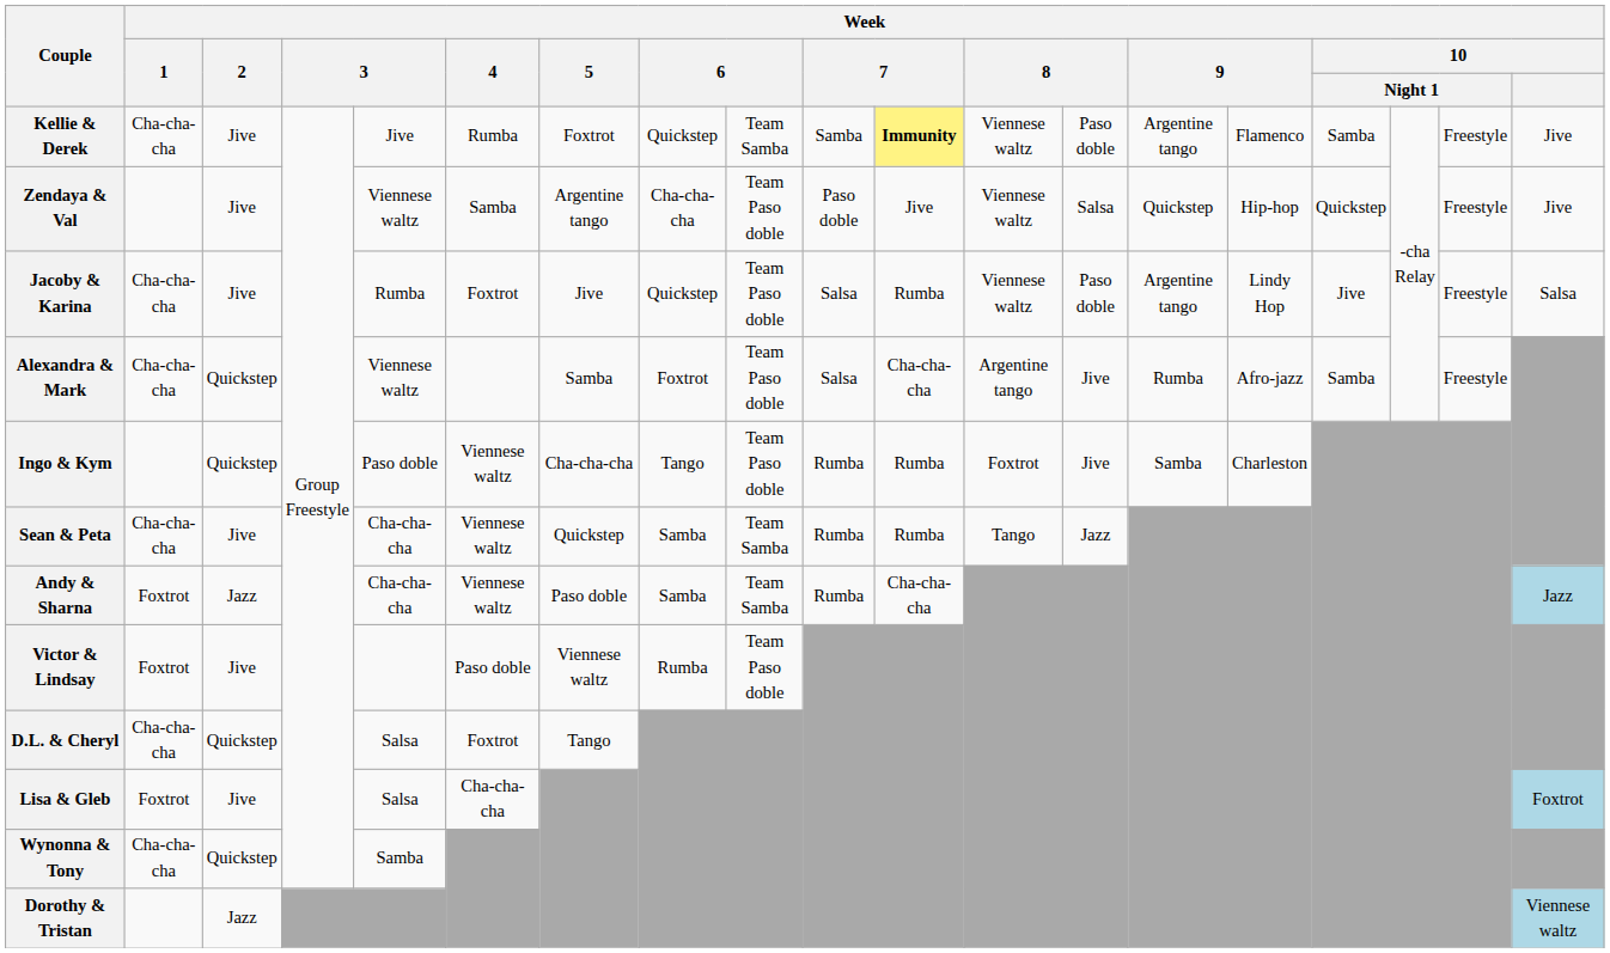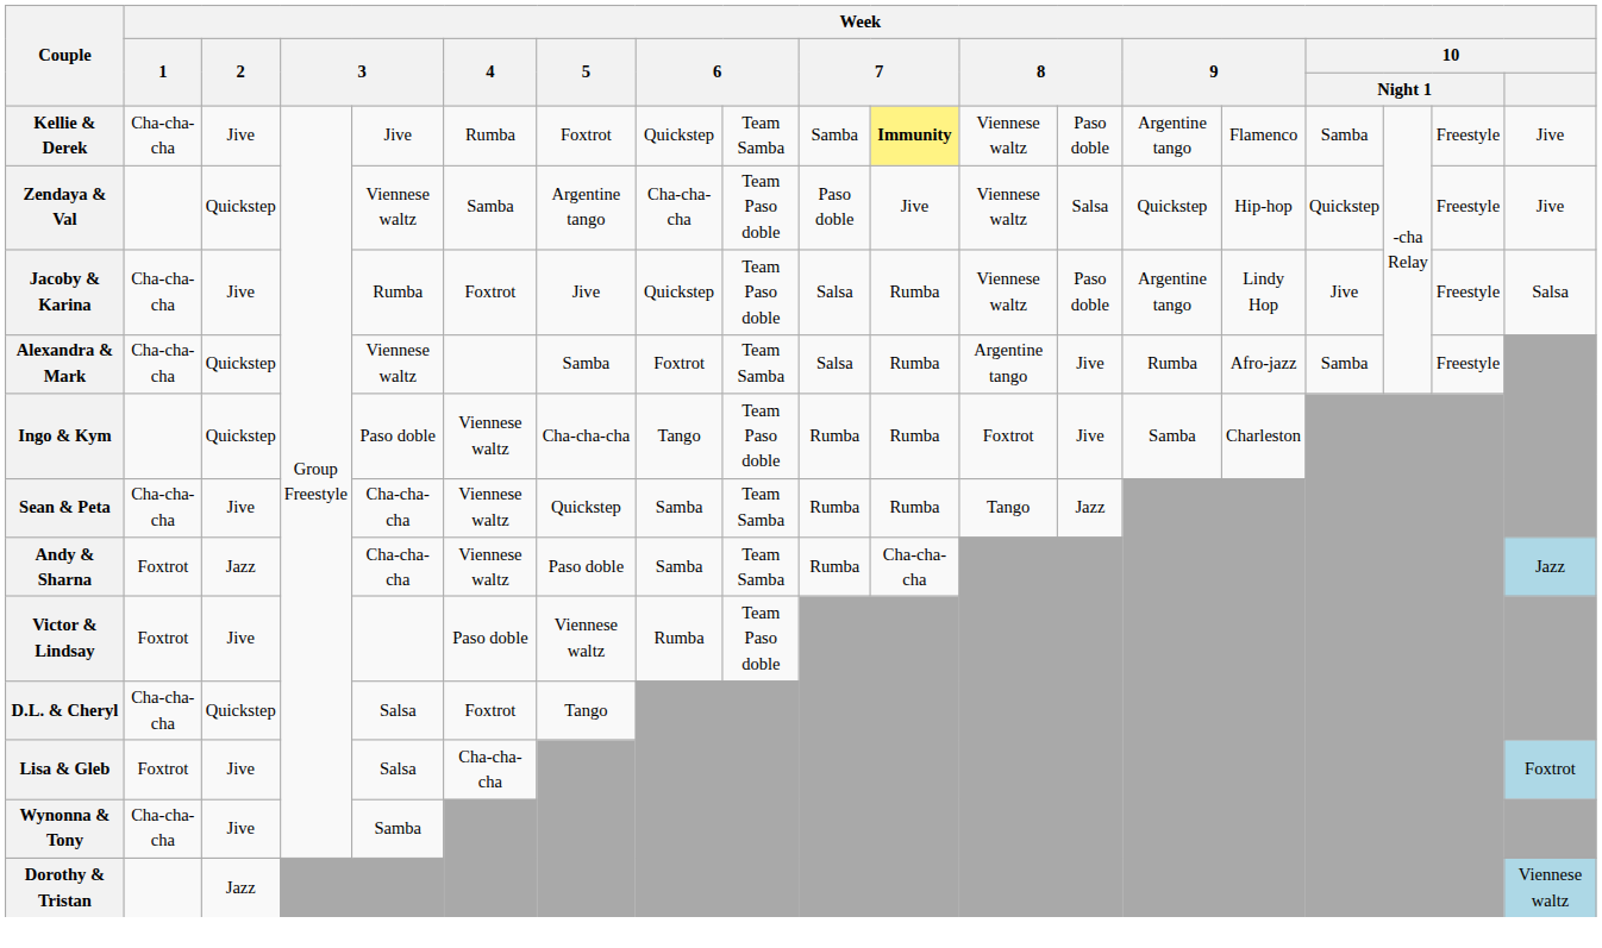 <table class="wikitable unsortable" style="text-align:center; font-size:85%; line-height:20px">
 <tr>
 <th scope="col" rowspan="3">Couple</th>
 <th colspan="18">Week</th>
 </tr>
 <tr>
 <th rowspan="2" scope="col">1</th>
 <th rowspan="2" scope="col">2</th>
 <th colspan="2" rowspan="2" scope="col">3</th>
 <th rowspan="2" scope="col">4</th>
 <th rowspan="2" scope="col">5</th>
 <th colspan="2" rowspan="2" scope="col">6</th>
 <th colspan="2" rowspan="2" scope="col">7</th>
 <th colspan="2" rowspan="2" scope="col">8</th>
 <th colspan="2" rowspan="2" scope="col">9</th>
 <th colspan="4" scope="col">10</th>
 </tr>
 <tr>
 <th colspan="3">Night 1</th>
 <th></th>
 </tr>
 <tr>
 <th scope="row">Kellie & Derek</th>
 <td>Cha-cha-cha</td>
 <td>Jive</td>
 <td rowspan="11">Group<br>Freestyle</td>
 <td>Jive</td>
 <td>Rumba</td>
 <td>Foxtrot</td>
 <td>Quickstep</td>
 <td>Team Samba</td>
 <td>Samba</td>
 <td bgcolor="fff383"><strong>Immunity</strong></td>
 <td>Viennese waltz</td>
 <td>Paso doble</td>
 <td>Argentine tango</td>
 <td>Flamenco</td>
 <td>Samba</td>
 <td rowspan="4">-cha<br>Relay</td>
 <td>Freestyle</td>
 <td>Jive</td>
 </tr>
 <tr>
 <th scope="row">Zendaya & Val</th>
 <td></td>
-<td>Jive</td>
+<td>Quickstep</td>
 <td>Viennese waltz</td>
 <td>Samba</td>
 <td>Argentine tango</td>
 <td>Cha-cha-cha</td>
 <td>Team<br>Paso doble</td>
 <td>Paso doble</td>
 <td>Jive</td>
 <td>Viennese waltz</td>
 <td>Salsa</td>
 <td>Quickstep</td>
 <td>Hip-hop</td>
 <td>Quickstep</td>
 <td>Freestyle</td>
 <td>Jive</td>
 </tr>
 <tr>
 <th scope="row">Jacoby & Karina</th>
 <td>Cha-cha-cha</td>
 <td>Jive</td>
 <td>Rumba</td>
 <td>Foxtrot</td>
 <td>Jive</td>
 <td>Quickstep</td>
 <td>Team<br>Paso doble</td>
 <td>Salsa</td>
 <td>Rumba</td>
 <td>Viennese waltz</td>
 <td>Paso doble</td>
 <td>Argentine tango</td>
 <td>Lindy Hop</td>
 <td>Jive</td>
 <td>Freestyle</td>
 <td>Salsa</td>
 </tr>
 <tr>
 <th scope="row">Alexandra & Mark</th>
 <td>Cha-cha-cha</td>
 <td>Quickstep</td>
 <td>Viennese waltz</td>
 <td></td>
 <td>Samba</td>
 <td>Foxtrot</td>
-<td>Team<br>Paso doble</td>
+<td>Team Samba</td>
 <td>Salsa</td>
-<td>Cha-cha-cha</td>
+<td>Rumba</td>
 <td>Argentine tango</td>
 <td>Jive</td>
 <td>Rumba</td>
 <td>Afro-jazz</td>
 <td>Samba</td>
 <td>Freestyle</td>
 <td rowspan="3" style="background:darkgrey"></td>
 </tr>
 <tr>
 <th scope="row">Ingo & Kym</th>
 <td></td>
 <td>Quickstep</td>
 <td>Paso doble</td>
 <td>Viennese waltz</td>
 <td>Cha-cha-cha</td>
 <td>Tango</td>
 <td>Team<br>Paso doble</td>
 <td>Rumba</td>
 <td>Rumba</td>
 <td>Foxtrot</td>
 <td>Jive</td>
 <td>Samba</td>
 <td>Charleston</td>
 <td colspan="3" rowspan="8" style="background:darkgrey"></td>
 </tr>
 <tr>
 <th scope="row">Sean & Peta</th>
 <td>Cha-cha-cha</td>
 <td>Jive</td>
 <td>Cha-cha-cha</td>
 <td>Viennese waltz</td>
 <td>Quickstep</td>
 <td>Samba</td>
 <td>Team Samba</td>
 <td>Rumba</td>
 <td>Rumba</td>
 <td>Tango</td>
 <td>Jazz</td>
 <td colspan="2" rowspan="7" style="background:darkgrey"></td>
 </tr>
 <tr>
 <th scope="row">Andy & Sharna</th>
 <td>Foxtrot</td>
 <td>Jazz</td>
 <td>Cha-cha-cha</td>
 <td>Viennese waltz</td>
 <td>Paso doble</td>
 <td>Samba</td>
 <td>Team Samba</td>
 <td>Rumba</td>
 <td>Cha-cha-cha</td>
 <td colspan="2" rowspan="6" style="background:darkgrey"></td>
 <td bgcolor="lightblue">Jazz</td>
 </tr>
 <tr>
 <th scope="row">Victor & Lindsay</th>
 <td>Foxtrot</td>
 <td>Jive</td>
 <td></td>
 <td>Paso doble</td>
 <td>Viennese waltz</td>
 <td>Rumba</td>
 <td>Team<br>Paso doble</td>
 <td colspan="2" rowspan="5" style="background:darkgrey"></td>
 <td rowspan="2" bgcolor="darkgray"></td>
 </tr>
 <tr>
 <th scope="row">D.L. & Cheryl</th>
 <td>Cha-cha-cha</td>
 <td>Quickstep</td>
 <td>Salsa</td>
 <td>Foxtrot</td>
 <td>Tango</td>
 <td colspan="2" rowspan="4" style="background:darkgrey"></td>
 </tr>
 <tr>
 <th scope="row">Lisa & Gleb</th>
 <td>Foxtrot</td>
 <td>Jive</td>
 <td>Salsa</td>
 <td>Cha-cha-cha</td>
 <td rowspan="3" style="background:darkgrey"></td>
 <td bgcolor="lightblue">Foxtrot</td>
 </tr>
 <tr>
 <th scope="row">Wynonna & Tony</th>
 <td>Cha-cha-cha</td>
-<td>Quickstep</td>
+<td>Jive</td>
 <td>Samba</td>
 <td rowspan="2" style="background:darkgrey;"></td>
 <td bgcolor="darkgray"></td>
 </tr>
 <tr>
 <th scope="row">Dorothy & Tristan</th>
 <td></td>
 <td>Jazz</td>
 <td colspan="2" style="background:darkgrey"></td>
 <td bgcolor="lightblue">Viennese waltz</td>
 </tr>
 </table>
